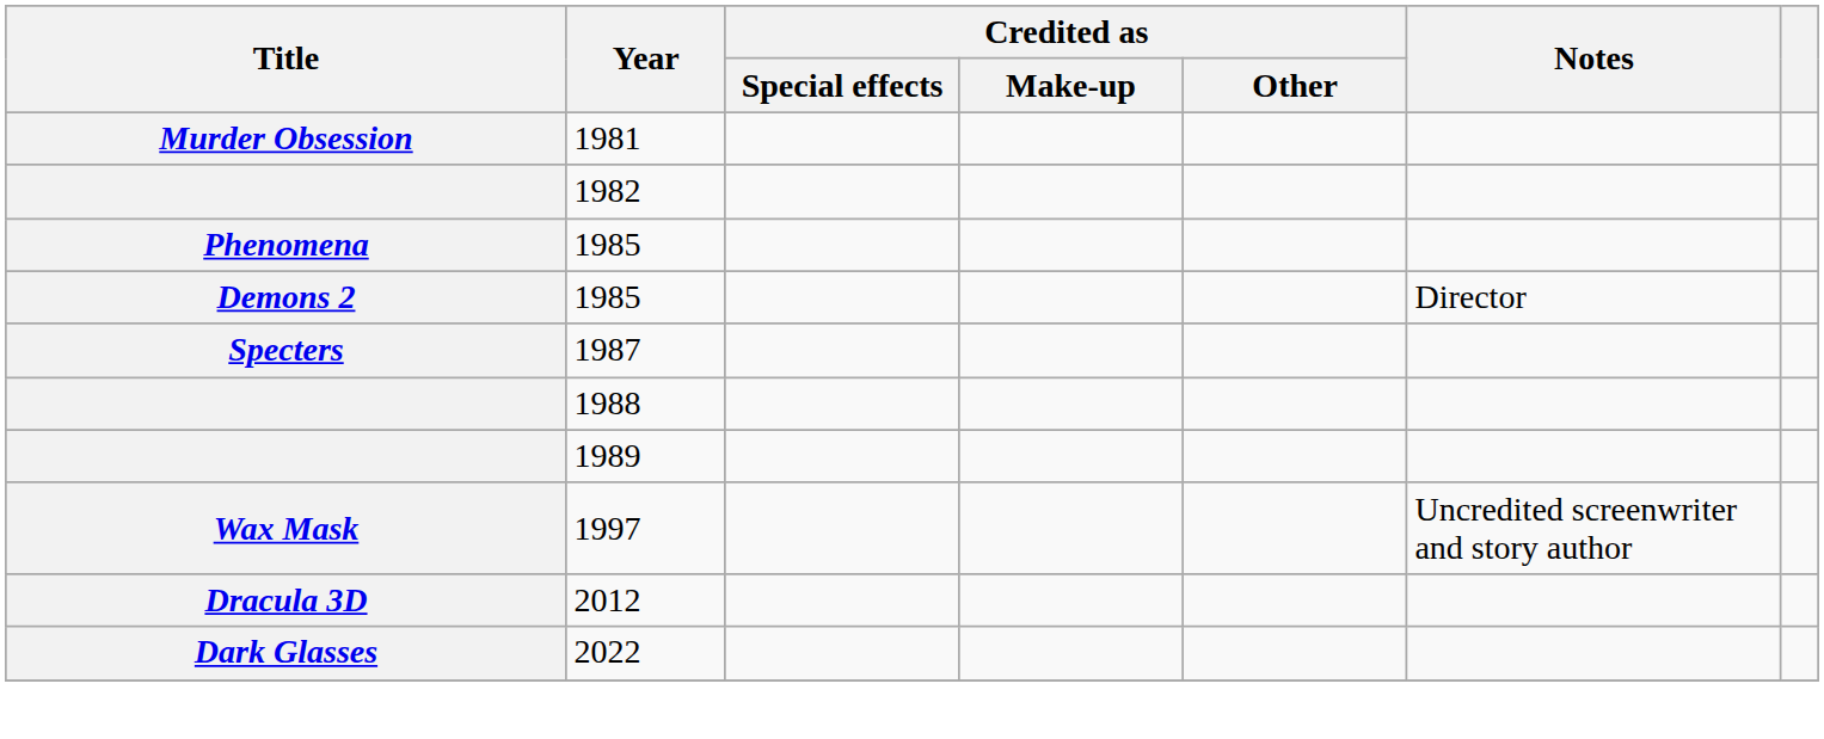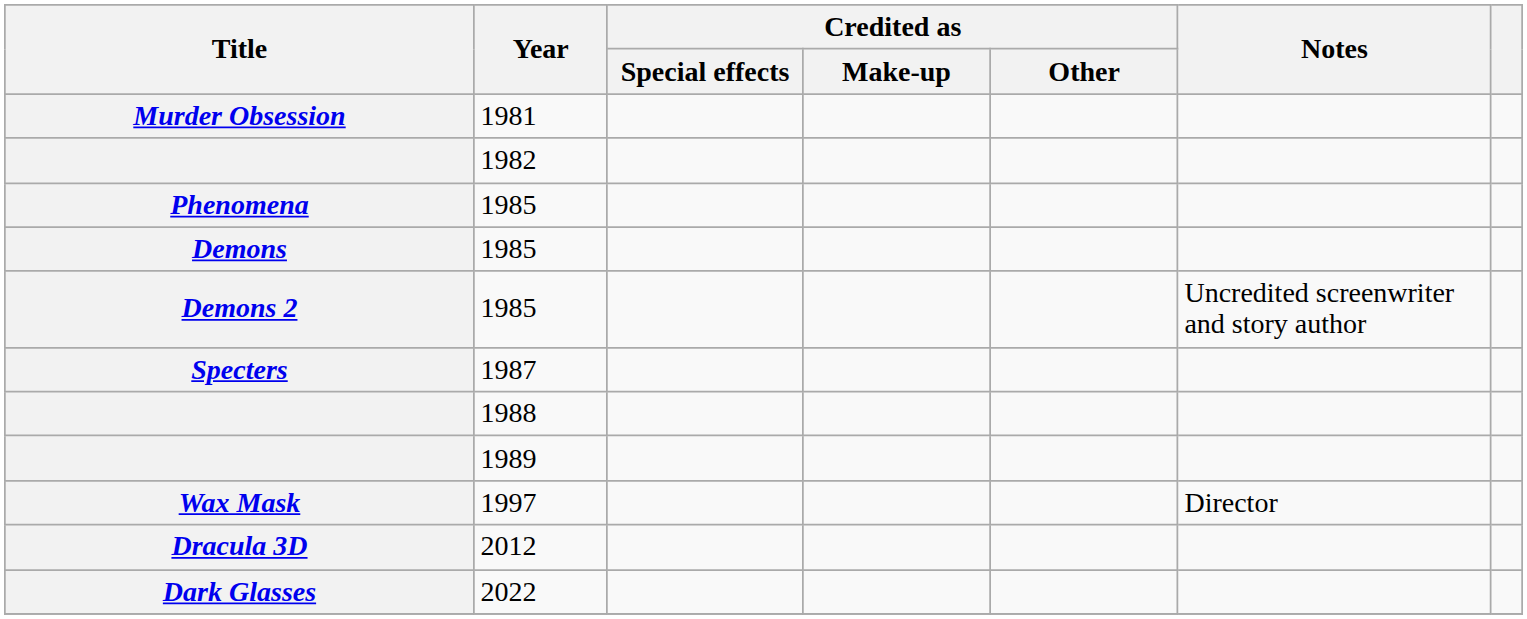 <table class="wikitable sortable sticky-header-multi"">
 <tr>
 <th width="15%" rowspan="2" scope="col">Title</th>
 <th width="4%" rowspan="2" scope="col">Year</th>
 <th colspan="3" scope="col">Credited as</th>
 <th width="10%" rowspan="2" scope="col" class="unsortable">Notes</th>
 <th width="1%" rowspan="2" scope="col" class="unsortable"></th>
 </tr>
 <tr>
 <th width=6%>Special effects</th>
 <th width=6%>Make-up</th>
 <th width=6%>Other</th>
 </tr>
 <tr>
 <th scope="row"><em><a href='#'>Murder Obsession</a></em></th>
 <td>1981</td>
 <td></td>
 <td></td>
 <td></td>
 <td></td>
 <td style="text-align:center;"></td>
 </tr>
 <tr>
 <th scope="row"></th>
 <td>1982</td>
 <td></td>
 <td></td>
 <td></td>
 <td></td>
 <td style="text-align:center;"></td>
 </tr>
 <tr>
 <th scope="row"><em><a href='#'>Phenomena</a></em></th>
 <td>1985</td>
 <td></td>
 <td></td>
 <td></td>
 <td></td>
 <td style="text-align:center;"></td>
 </tr>
 <tr>
+<th scope="row"><em><a href='#'>Demons</a></em></th>
+<td>1985</td>
+<td></td>
+<td></td>
+<td></td>
+<td></td>
+<td style="text-align:center;"></td>
+</tr>
+<tr>
 <th scope="row"><em><a href='#'>Demons 2</a></em></th>
 <td>1985</td>
 <td></td>
 <td></td>
 <td></td>
-<td>Director</td>
+<td>Uncredited screenwriter and story author</td>
 <td style="text-align:center;"></td>
 </tr>
 <tr>
 <th scope="row"><em><a href='#'>Specters</a></em></th>
 <td>1987</td>
 <td></td>
 <td></td>
 <td></td>
 <td></td>
 <td style="text-align:center;"></td>
 </tr>
 <tr>
 <th scope="row"></th>
 <td>1988</td>
 <td></td>
 <td></td>
 <td></td>
 <td></td>
 <td style="text-align:center;"></td>
 </tr>
 <tr>
 <th scope="row"></th>
 <td>1989</td>
 <td></td>
 <td></td>
 <td></td>
 <td></td>
 <td style="text-align:center;"></td>
 </tr>
 <tr>
 <th scope="row"><em><a href='#'>Wax Mask</a></em></th>
 <td>1997</td>
 <td></td>
 <td></td>
 <td></td>
-<td>Uncredited screenwriter and story author</td>
+<td>Director</td>
 <td style="text-align:center;"></td>
 </tr>
 <tr>
 <th scope="row"><em><a href='#'>Dracula 3D</a></em></th>
 <td>2012</td>
 <td></td>
 <td></td>
 <td></td>
 <td></td>
 <td style="text-align:center;"></td>
 </tr>
 <tr>
 <th scope="row"><em><a href='#'>Dark Glasses</a></em></th>
 <td>2022</td>
 <td></td>
 <td></td>
 <td></td>
 <td></td>
 <td style="text-align:center;"></td>
 </tr>
 <tr>
 </tr>
 </table>
